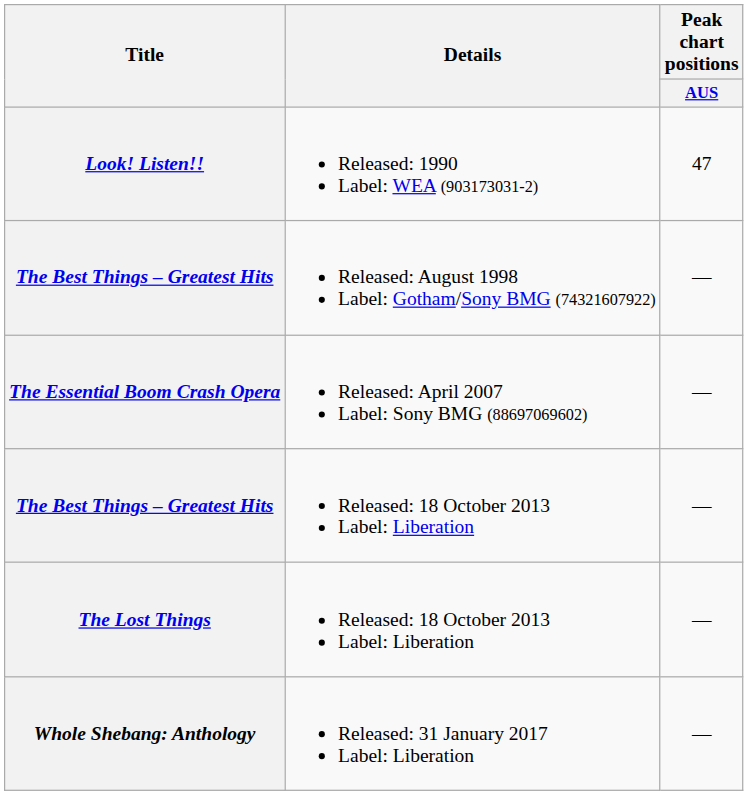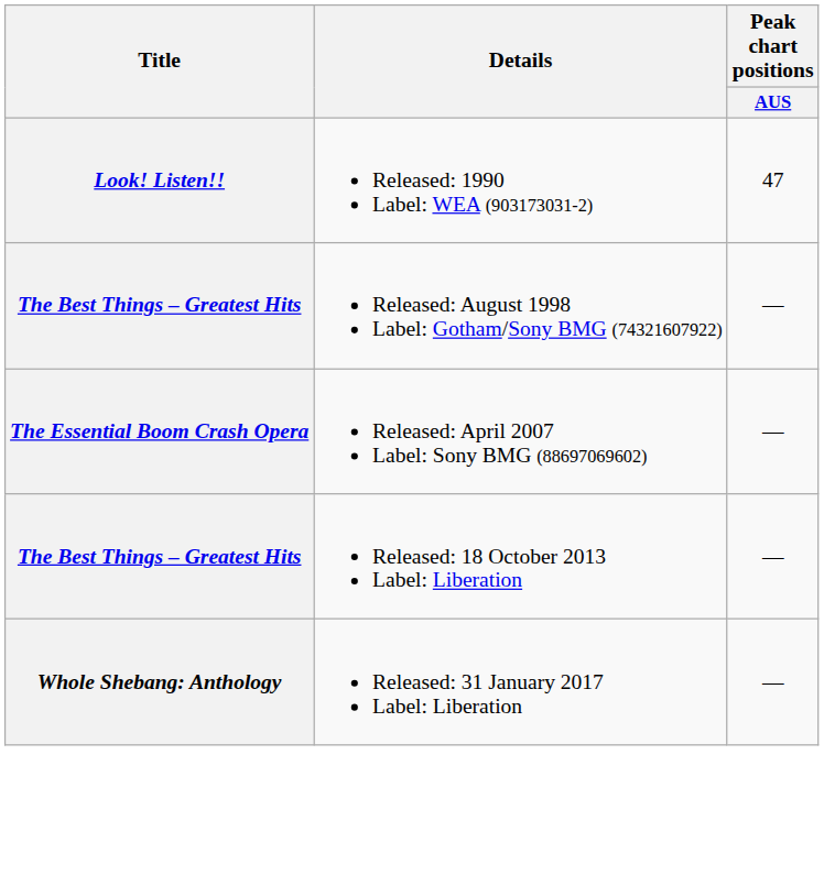 <table class="wikitable plainrowheaders">
 <tr>
 <th rowspan="2">Title</th>
 <th rowspan="2">Details</th>
 <th colspan="1">Peak chart positions</th>
 </tr>
 <tr>
 <th style="width:3em;font-size:85%"><a href='#'>AUS</a><br></th>
 </tr>
 <tr>
 <th scope="row"><em><a href='#'>Look! Listen!&excl;</a></em></th>
 <td><br><ul><li>Released: 1990</li><li>Label: <a href='#'>WEA</a> <small>(903173031-2)</small></li></ul></td>
 <td align="center">47</td>
 </tr>
 <tr>
 <th scope="row"><em><a href='#'>The Best Things – Greatest Hits</a></em></th>
 <td><br><ul><li>Released: August 1998</li><li>Label: <a href='#'>Gotham</a>/<a href='#'>Sony BMG</a> <small>(74321607922)</small></li></ul></td>
 <td align="center">—</td>
 </tr>
 <tr>
 <th scope="row"><em><a href='#'>The Essential Boom Crash Opera</a></em></th>
 <td><br><ul><li>Released: April 2007</li><li>Label: Sony BMG <small>(88697069602)</small></li></ul></td>
 <td align="center">—</td>
 </tr>
 <tr>
 <th scope="row"><em><a href='#'>The Best Things – Greatest Hits</a></em></th>
 <td><br><ul><li>Released: 18 October 2013</li><li>Label: <a href='#'>Liberation</a></li></ul></td>
 <td align="center">—</td>
 </tr>
 <tr>
-<th scope="row"><em><a href='#'>The Lost Things</a></em></th>
-<td><br><ul><li>Released: 18 October 2013</li><li>Label: Liberation</li></ul></td>
-<td align="center">—</td>
-</tr>
-<tr>
 <th scope="row"><em>Whole Shebang: Anthology</em></th>
 <td><br><ul><li>Released: 31 January 2017</li><li>Label: Liberation</li></ul></td>
 <td align="center">—</td>
 </tr>
 </table>
